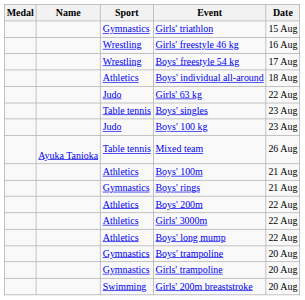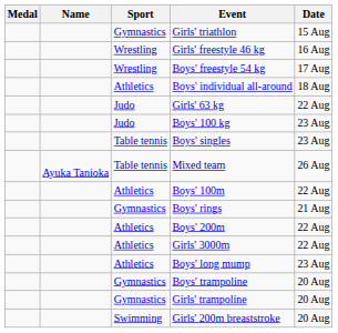 <table class="wikitable sortable" style="font-size:90%">
 <tr>
 <th>Medal</th>
 <th>Name</th>
 <th>Sport</th>
 <th>Event</th>
 <th>Date</th>
 </tr>
 <tr>
 <td></td>
 <td></td>
 <td><a href='#'>Gymnastics</a></td>
 <td><a href='#'>Girls' triathlon</a></td>
 <td>15 Aug</td>
 </tr>
 <tr>
 <td></td>
 <td></td>
 <td><a href='#'>Wrestling</a></td>
 <td><a href='#'>Girls' freestyle 46 kg</a></td>
 <td>16 Aug</td>
 </tr>
 <tr>
 <td></td>
 <td></td>
 <td><a href='#'>Wrestling</a></td>
 <td><a href='#'>Boys' freestyle 54 kg</a></td>
 <td>17 Aug</td>
 </tr>
 <tr>
 <td></td>
 <td></td>
 <td><a href='#'>Athletics</a></td>
 <td><a href='#'>Boys' individual all-around</a></td>
 <td>18 Aug</td>
 </tr>
 <tr>
 <td></td>
 <td></td>
 <td><a href='#'>Judo</a></td>
 <td><a href='#'>Girls' 63 kg</a></td>
 <td>22 Aug</td>
 </tr>
 <tr>
 <td></td>
 <td></td>
-<td><a href='#'>Table tennis</a></td>
-<td><a href='#'>Boys' singles</a></td>
+<td><a href='#'>Judo</a></td>
+<td><a href='#'>Boys' 100 kg</a></td>
 <td>23 Aug</td>
 </tr>
 <tr>
 <td></td>
 <td></td>
-<td><a href='#'>Judo</a></td>
-<td><a href='#'>Boys' 100 kg</a></td>
+<td><a href='#'>Table tennis</a></td>
+<td><a href='#'>Boys' singles</a></td>
 <td>23 Aug</td>
 </tr>
 <tr>
 <td></td>
 <td><br><a href='#'>Ayuka Tanioka</a></td>
 <td><a href='#'>Table tennis</a></td>
 <td><a href='#'>Mixed team</a></td>
 <td>26 Aug</td>
 </tr>
 <tr>
 <td></td>
 <td></td>
 <td><a href='#'>Athletics</a></td>
 <td><a href='#'>Boys' 100m</a></td>
-<td>21 Aug</td>
+<td>22 Aug</td>
 </tr>
 <tr>
 <td></td>
 <td></td>
 <td><a href='#'>Gymnastics</a></td>
 <td><a href='#'>Boys' rings</a></td>
 <td>21 Aug</td>
 </tr>
 <tr>
 <td></td>
 <td></td>
 <td><a href='#'>Athletics</a></td>
 <td><a href='#'>Boys' 200m</a></td>
 <td>22 Aug</td>
 </tr>
 <tr>
 <td></td>
 <td></td>
 <td><a href='#'>Athletics</a></td>
 <td><a href='#'>Girls' 3000m</a></td>
 <td>22 Aug</td>
 </tr>
 <tr>
 <td></td>
 <td></td>
 <td><a href='#'>Athletics</a></td>
 <td><a href='#'>Boys' long mump</a></td>
-<td>22 Aug</td>
+<td>23 Aug</td>
 </tr>
 <tr>
 <td></td>
 <td></td>
 <td><a href='#'>Gymnastics</a></td>
 <td><a href='#'>Boys' trampoline</a></td>
 <td>20 Aug</td>
 </tr>
 <tr>
 <td></td>
 <td></td>
 <td><a href='#'>Gymnastics</a></td>
 <td><a href='#'>Girls' trampoline</a></td>
 <td>20 Aug</td>
 </tr>
 <tr>
 <td></td>
 <td></td>
 <td><a href='#'>Swimming</a></td>
 <td><a href='#'>Girls' 200m breaststroke</a></td>
 <td>20 Aug</td>
 </tr>
 </table>
